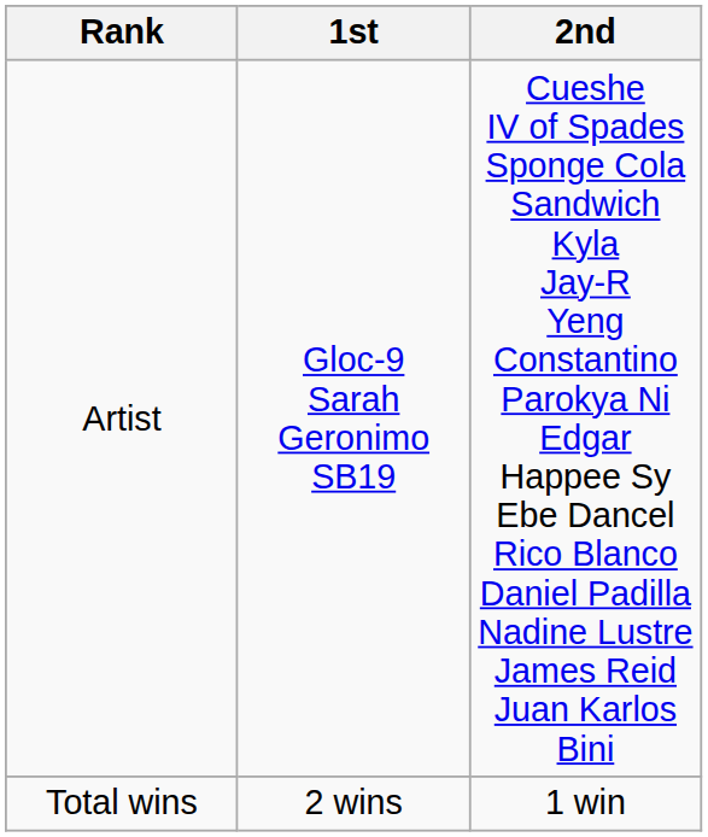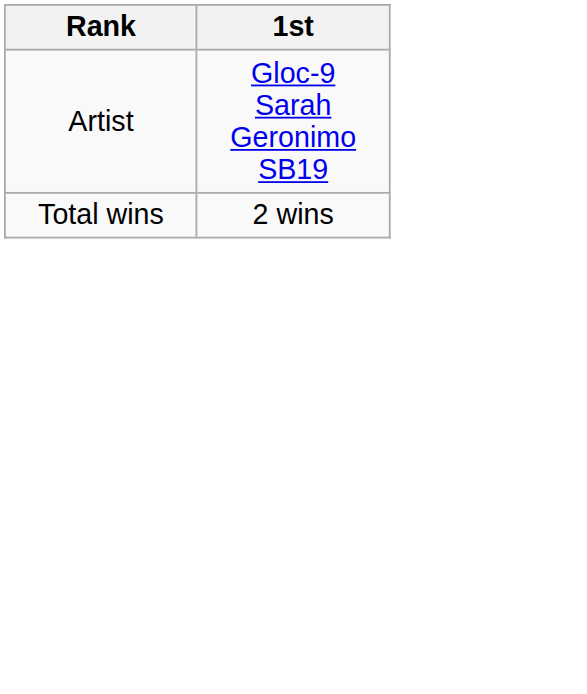 <table class="wikitable" border="1">
 <tr>
 <th width="100">Rank</th>
 <th width="100">1st</th>
-<th width="100">2nd</th>
 </tr>
 <tr align=center>
 <td>Artist</td>
 <td><a href='#'>Gloc-9</a><br><a href='#'>Sarah Geronimo</a><br><a href='#'>SB19</a></td>
-<td><a href='#'>Cueshe</a><br><a href='#'>IV of Spades</a><br><a href='#'>Sponge Cola</a><br><a href='#'>Sandwich</a><br><a href='#'>Kyla</a><br><a href='#'>Jay-R</a><br><a href='#'>Yeng Constantino</a><br><a href='#'>Parokya Ni Edgar</a><br>Happee Sy<br>Ebe Dancel<br><a href='#'>Rico Blanco</a><br><a href='#'>Daniel Padilla</a><br><a href='#'>Nadine Lustre</a><br><a href='#'>James Reid</a><br><a href='#'>Juan Karlos</a><br><a href='#'>Bini</a></td>
 </tr>
 <tr align=center     |-align=center>
 <td Total wins>Total wins</td>
 <td>2 wins</td>
-<td>1 win</td>
 </tr>
 </table>
